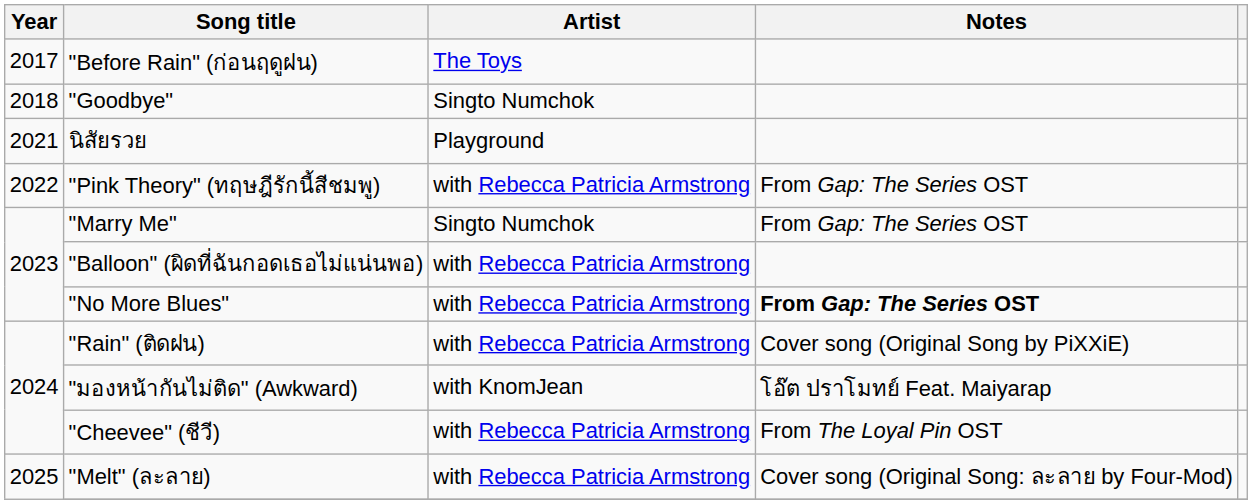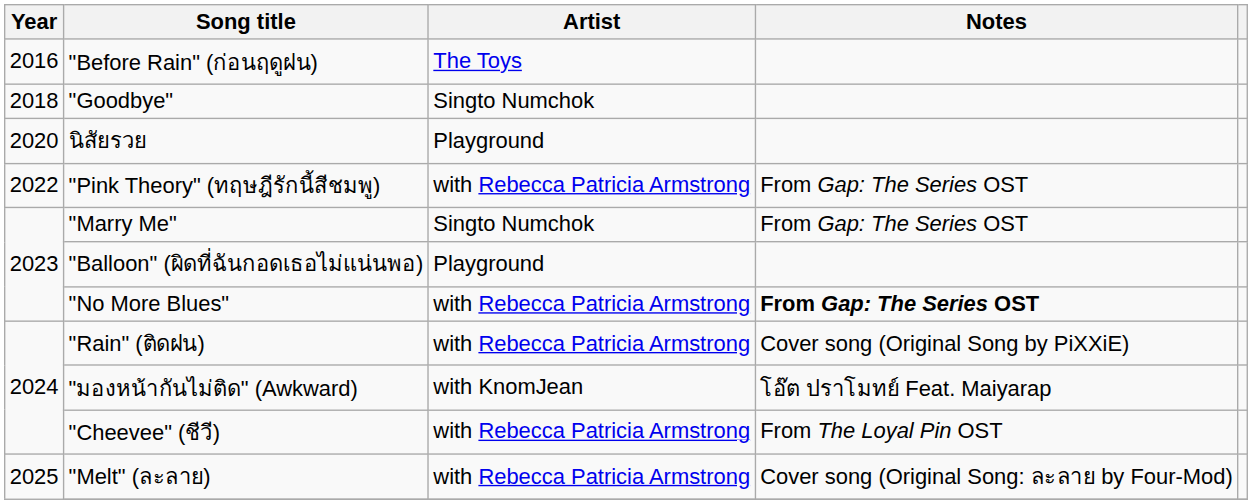 <table class="wikitable plainrowheaders sortable">
 <tr>
 <th scope="col">Year</th>
 <th scope="col">Song title</th>
 <th scope="col">Artist</th>
 <th scope="col">Notes</th>
 <th class="unsortable"></th>
 </tr>
 <tr>
-<td style="text-align: center;">2017</td>
+<td style="text-align: center;">2016</td>
 <td>"Before Rain" (ก่อนฤดูฝน)</td>
 <td><a href='#'>The Toys</a></td>
 <td></td>
 <td></td>
 </tr>
 <tr>
 <td style="text-align: center;">2018</td>
 <td>"Goodbye"</td>
 <td>Singto Numchok</td>
 <td></td>
 <td></td>
 </tr>
 <tr>
-<td style="text-align: center;">2021</td>
+<td style="text-align: center;">2020</td>
 <td>นิสัยรวย</td>
 <td>Playground</td>
 <td></td>
 <td></td>
 </tr>
 <tr>
 <td style="text-align: center;">2022</td>
 <td>"Pink Theory" (ทฤษฎีรักนี้สีชมพู)</td>
 <td>with <a href='#'>Rebecca Patricia Armstrong</a></td>
 <td>From <em>Gap: The Series</em> OST</td>
 <td></td>
 </tr>
 <tr>
 <td rowspan="3" style="text-align: center;">2023</td>
 <td>"Marry Me"</td>
 <td>Singto Numchok</td>
 <td>From <em>Gap: The Series</em> OST</td>
 <td></td>
 </tr>
 <tr>
 <td>"Balloon" (ผิดที่ฉันกอดเธอไม่แน่นพอ)</td>
-<td>with <a href='#'>Rebecca Patricia Armstrong</a></td>
+<td>Playground</td>
 <td></td>
 <td></td>
 </tr>
 <tr>
 <td>"No More Blues"</td>
 <td>with <a href='#'>Rebecca Patricia Armstrong</a></td>
 <td><strong>From <em>Gap: The Series</em> OST</strong></td>
 <td></td>
 </tr>
 <tr>
 <td rowspan="3" style="text-align: center;">2024</td>
 <td>"Rain" (ติดฝน)</td>
 <td>with <a href='#'>Rebecca Patricia Armstrong</a></td>
 <td>Cover song (Original Song by PiXXiE)</td>
 <td></td>
 </tr>
 <tr>
 <td>"มองหน้ากันไม่ติด" (Awkward)</td>
 <td>with KnomJean</td>
 <td>โอ๊ต ปราโมทย์ Feat. Maiyarap</td>
 <td></td>
 </tr>
 <tr>
 <td>"Cheevee" (ชีวี)</td>
 <td>with <a href='#'>Rebecca Patricia Armstrong</a></td>
 <td>From <em>The Loyal Pin</em> OST</td>
 <td></td>
 </tr>
 <tr>
 <td rowspan="3" style="text-align: center;">2025</td>
 <td>"Melt" (ละลาย)</td>
 <td>with <a href='#'>Rebecca Patricia Armstrong</a></td>
 <td>Cover song (Original Song: ละลาย by Four-Mod)</td>
 <td></td>
 </tr>
 <tr>
 </tr>
 </table>
